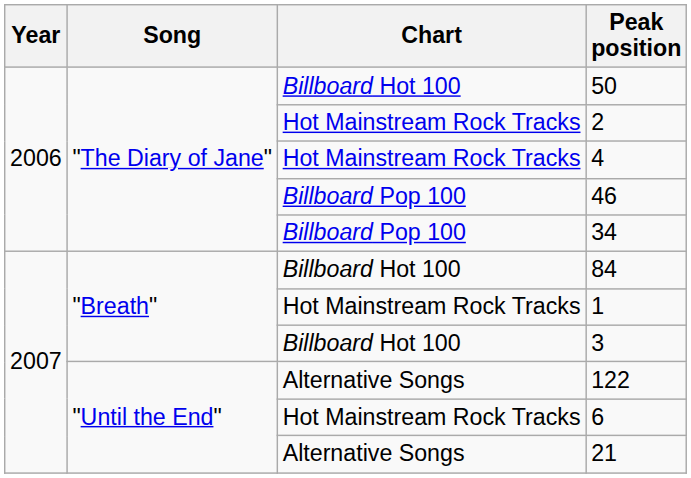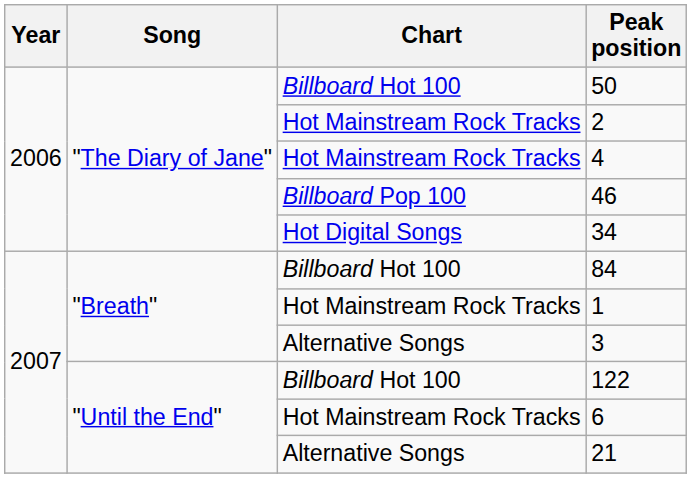 <table class="wikitable">
 <tr>
 <th>Year</th>
 <th>Song</th>
 <th>Chart</th>
 <th>Peak<br>position</th>
 </tr>
 <tr>
 <td rowspan="5">2006</td>
 <td rowspan="5">"<a href='#'>The Diary of Jane</a>"</td>
 <td><a href='#'><em>Billboard</em> Hot 100</a></td>
 <td>50</td>
 </tr>
 <tr>
 <td><a href='#'>Hot Mainstream Rock Tracks</a></td>
 <td>2</td>
 </tr>
 <tr>
 <td><a href='#'>Hot Mainstream Rock Tracks</a></td>
 <td>4</td>
 </tr>
 <tr>
 <td><a href='#'><em>Billboard</em> Pop 100</a></td>
 <td>46</td>
 </tr>
 <tr>
-<td><a href='#'><em>Billboard</em> Pop 100</a></td>
+<td><a href='#'>Hot Digital Songs</a></td>
 <td>34</td>
 </tr>
 <tr>
 <td rowspan="6">2007</td>
 <td rowspan="3">"<a href='#'>Breath</a>"</td>
 <td><em>Billboard</em> Hot 100</td>
 <td>84</td>
 </tr>
 <tr>
 <td>Hot Mainstream Rock Tracks</td>
 <td>1 </td>
 </tr>
 <tr>
-<td><em>Billboard</em> Hot 100</td>
+<td>Alternative Songs</td>
 <td>3</td>
 </tr>
 <tr>
 <td rowspan="3">"<a href='#'>Until the End</a>"</td>
-<td>Alternative Songs</td>
+<td><em>Billboard</em> Hot 100</td>
 <td>122</td>
 </tr>
 <tr>
 <td>Hot Mainstream Rock Tracks</td>
 <td>6</td>
 </tr>
 <tr>
 <td>Alternative Songs</td>
 <td>21</td>
 </tr>
 </table>
